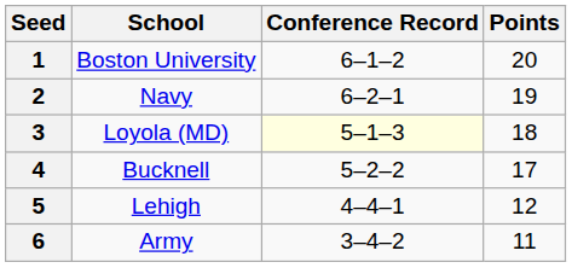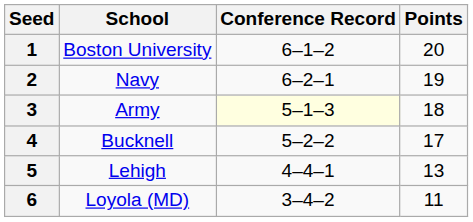 <table class="wikitable" style="text-align:center">
 <tr>
 <th>Seed</th>
 <th>School</th>
 <th>Conference Record</th>
 <th>Points</th>
 </tr>
 <tr>
 <th>1</th>
 <td><a href='#'>Boston University</a></td>
 <td>6–1–2</td>
 <td>20</td>
 </tr>
 <tr>
 <th>2</th>
 <td><a href='#'>Navy</a></td>
 <td>6–2–1</td>
 <td>19</td>
 </tr>
 <tr>
 <th>3</th>
-<td><a href='#'>Loyola (MD)</a></td>
+<td><a href='#'>Army</a></td>
 <td style="background: lightyellow;">5–1–3</td>
 <td>18</td>
 </tr>
 <tr>
 <th>4</th>
 <td><a href='#'>Bucknell</a></td>
 <td>5–2–2</td>
 <td>17</td>
 </tr>
 <tr>
 <th>5</th>
 <td><a href='#'>Lehigh</a></td>
 <td>4–4–1</td>
-<td>12</td>
+<td>13</td>
 </tr>
 <tr>
 <th>6</th>
-<td><a href='#'>Army</a></td>
+<td><a href='#'>Loyola (MD)</a></td>
 <td>3–4–2</td>
 <td>11</td>
 </tr>
 </table>
